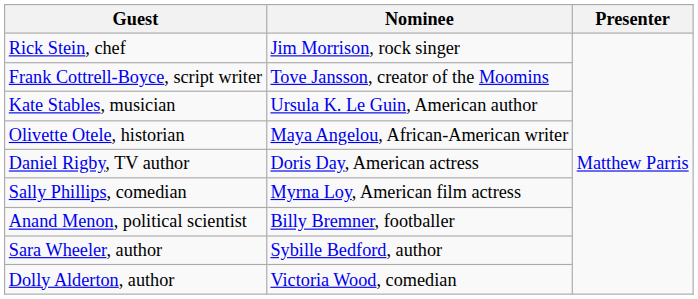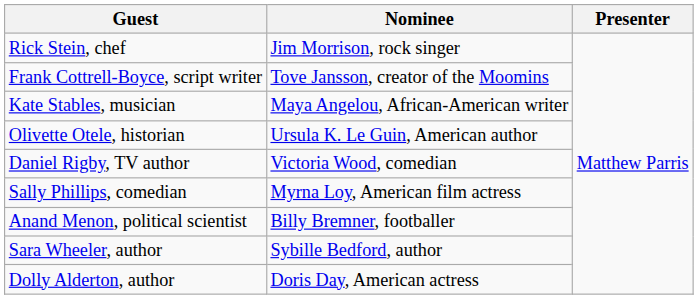 <table class="wikitable">
 <tr>
 <th>Guest</th>
 <th>Nominee</th>
 <th>Presenter</th>
 </tr>
 <tr>
 <td><a href='#'>Rick Stein</a>, chef</td>
 <td><a href='#'>Jim Morrison</a>, rock singer</td>
 <td rowspan="9"><a href='#'>Matthew Parris</a></td>
 </tr>
 <tr>
 <td><a href='#'>Frank Cottrell-Boyce</a>, script writer</td>
 <td><a href='#'>Tove Jansson</a>, creator of the <a href='#'>Moomins</a></td>
 </tr>
 <tr>
 <td><a href='#'>Kate Stables</a>, musician</td>
+<td><a href='#'>Maya Angelou</a>, African-American writer</td>
+</tr>
+<tr>
+<td><a href='#'>Olivette Otele</a>, historian</td>
 <td><a href='#'>Ursula K. Le Guin</a>, American author</td>
 </tr>
 <tr>
-<td><a href='#'>Olivette Otele</a>, historian</td>
-<td><a href='#'>Maya Angelou</a>, African-American writer</td>
-</tr>
-<tr>
 <td><a href='#'>Daniel Rigby</a>, TV author</td>
-<td><a href='#'>Doris Day</a>, American actress</td>
+<td><a href='#'>Victoria Wood</a>, comedian</td>
 </tr>
 <tr>
 <td><a href='#'>Sally Phillips</a>, comedian</td>
 <td><a href='#'>Myrna Loy</a>, American film actress</td>
 </tr>
 <tr>
 <td><a href='#'>Anand Menon</a>, political scientist</td>
 <td><a href='#'>Billy Bremner</a>, footballer</td>
 </tr>
 <tr>
 <td><a href='#'>Sara Wheeler</a>, author</td>
 <td><a href='#'>Sybille Bedford</a>, author</td>
 </tr>
 <tr>
 <td><a href='#'>Dolly Alderton</a>, author</td>
-<td><a href='#'>Victoria Wood</a>, comedian</td>
+<td><a href='#'>Doris Day</a>, American actress</td>
 </tr>
 </table>
